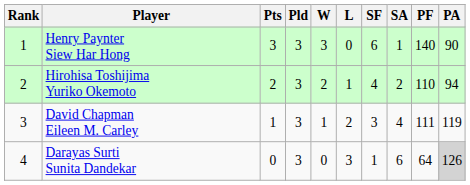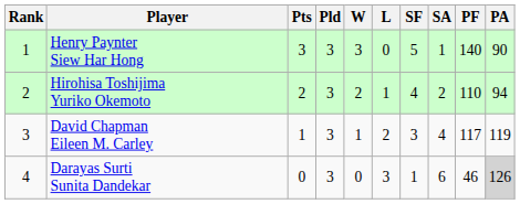 <table class=wikitable style="text-align:center; font-size:90%">
 <tr>
 <th width="20">Rank</th>
 <th width="225">Player</th>
 <th width="20">Pts</th>
 <th width="20">Pld</th>
 <th width="20">W</th>
 <th width="20">L</th>
 <th width="20">SF</th>
 <th width="20">SA</th>
 <th width="20">PF</th>
 <th width="20">PA</th>
 </tr>
 <tr bgcolor="#ccffcc">
 <td>1</td>
 <td style="text-align:left"> <a href='#'>Henry Paynter</a><br> <a href='#'>Siew Har Hong</a></td>
 <td>3</td>
 <td>3</td>
 <td>3</td>
 <td>0</td>
-<td>6</td>
+<td>5</td>
 <td>1</td>
 <td>140</td>
 <td>90</td>
 </tr>
 <tr bgcolor="#ccffcc">
 <td>2</td>
 <td style="text-align:left"> <a href='#'>Hirohisa Toshijima</a><br> <a href='#'>Yuriko Okemoto</a></td>
 <td>2</td>
 <td>3</td>
 <td>2</td>
 <td>1</td>
 <td>4</td>
 <td>2</td>
 <td>110</td>
 <td>94</td>
 </tr>
 <tr>
 <td>3</td>
 <td style="text-align:left"> <a href='#'>David Chapman</a><br> <a href='#'>Eileen M. Carley</a></td>
 <td>1</td>
 <td>3</td>
 <td>1</td>
 <td>2</td>
 <td>3</td>
 <td>4</td>
-<td>111</td>
+<td>117</td>
 <td>119</td>
 </tr>
 <tr>
 <td>4</td>
 <td style="text-align:left"> <a href='#'>Darayas Surti</a><br> <a href='#'>Sunita Dandekar</a></td>
 <td>0</td>
 <td>3</td>
 <td>0</td>
 <td>3</td>
 <td>1</td>
 <td>6</td>
-<td>64</td>
+<td>46</td>
 <td style="background: lightgrey;">126</td>
 </tr>
 </table>
